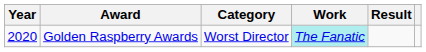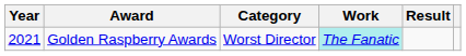 <table class="wikitable">
 <tr>
 <th>Year</th>
 <th>Award</th>
 <th>Category</th>
 <th>Work</th>
 <th>Result</th>
 <th></th>
 </tr>
 <tr>
-<td><a href='#'>2020</a></td>
+<td><a href='#'>2021</a></td>
 <td><a href='#'>Golden Raspberry Awards</a></td>
 <td><a href='#'>Worst Director</a></td>
 <td style="background: paleturquoise;"><em><a href='#'>The Fanatic</a></em></td>
 <td></td>
 <td></td>
 </tr>
 </table>
